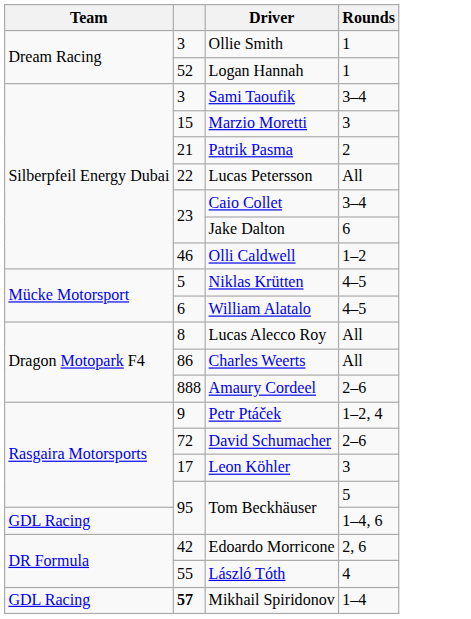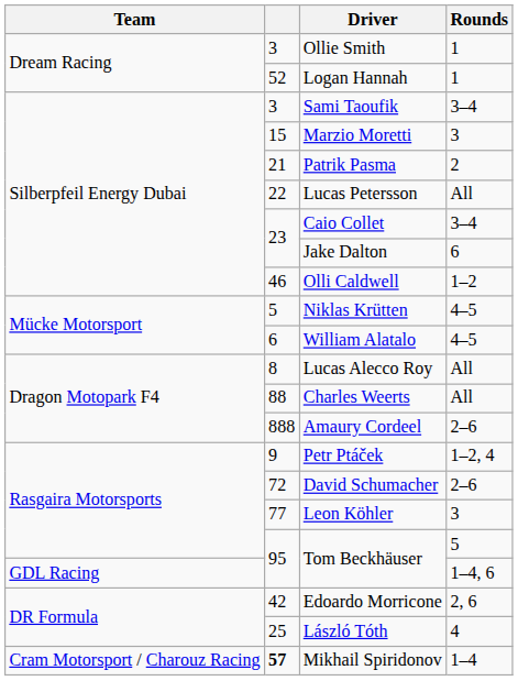 <table class="wikitable" style="font-size: 85%;">
 <tr>
 <th>Team</th>
 <th></th>
 <th>Driver</th>
 <th>Rounds</th>
 </tr>
 <tr>
 <td rowspan=2> Dream Racing</td>
 <td>3</td>
 <td> Ollie Smith</td>
 <td>1</td>
 </tr>
 <tr>
 <td>52</td>
 <td> Logan Hannah</td>
 <td>1</td>
 </tr>
 <tr>
 <td rowspan=7> Silberpfeil Energy Dubai</td>
 <td>3</td>
 <td> <a href='#'>Sami Taoufik</a></td>
 <td>3–4</td>
 </tr>
 <tr>
 <td>15</td>
 <td> <a href='#'>Marzio Moretti</a></td>
 <td>3</td>
 </tr>
 <tr>
 <td>21</td>
 <td> <a href='#'>Patrik Pasma</a></td>
 <td>2</td>
 </tr>
 <tr>
 <td>22</td>
 <td> Lucas Petersson</td>
 <td>All</td>
 </tr>
 <tr>
 <td rowspan=2>23</td>
 <td> <a href='#'>Caio Collet</a></td>
 <td>3–4</td>
 </tr>
 <tr>
 <td> Jake Dalton</td>
 <td>6</td>
 </tr>
 <tr>
 <td>46</td>
 <td> <a href='#'>Olli Caldwell</a></td>
 <td>1–2</td>
 </tr>
 <tr>
 <td rowspan=2> <a href='#'>Mücke Motorsport</a></td>
 <td>5</td>
 <td> <a href='#'>Niklas Krütten</a></td>
 <td>4–5</td>
 </tr>
 <tr>
 <td>6</td>
 <td> <a href='#'>William Alatalo</a></td>
 <td>4–5</td>
 </tr>
 <tr>
 <td rowspan=3> Dragon <a href='#'>Motopark</a> F4</td>
 <td>8</td>
 <td> Lucas Alecco Roy</td>
 <td>All</td>
 </tr>
 <tr>
-<td>86</td>
+<td>88</td>
 <td> <a href='#'>Charles Weerts</a></td>
 <td>All</td>
 </tr>
 <tr>
 <td>888</td>
 <td> <a href='#'>Amaury Cordeel</a></td>
 <td>2–6</td>
 </tr>
 <tr>
 <td rowspan=4> <a href='#'>Rasgaira Motorsports</a></td>
 <td>9</td>
 <td> <a href='#'>Petr Ptáček</a></td>
 <td>1–2, 4</td>
 </tr>
 <tr>
 <td>72</td>
 <td> <a href='#'>David Schumacher</a></td>
 <td>2–6</td>
 </tr>
 <tr>
-<td>17</td>
+<td>77</td>
 <td> <a href='#'>Leon Köhler</a></td>
 <td>3</td>
 </tr>
 <tr>
 <td rowspan=2>95</td>
 <td rowspan=2> Tom Beckhäuser</td>
 <td>5</td>
 </tr>
 <tr>
 <td> <a href='#'>GDL Racing</a></td>
 <td>1–4, 6</td>
 </tr>
 <tr>
 <td rowspan=2> <a href='#'>DR Formula</a></td>
 <td>42</td>
 <td> Edoardo Morricone</td>
 <td>2, 6</td>
 </tr>
 <tr>
-<td>55</td>
+<td>25</td>
 <td> <a href='#'>László Tóth</a></td>
 <td>4</td>
 </tr>
 <tr>
-<td> <a href='#'>GDL Racing</a></td>
+<td> <a href='#'>Cram Motorsport</a> / <a href='#'>Charouz Racing</a></td>
 <td><strong>57</strong></td>
 <td> Mikhail Spiridonov</td>
 <td>1–4</td>
 </tr>
 </table>
